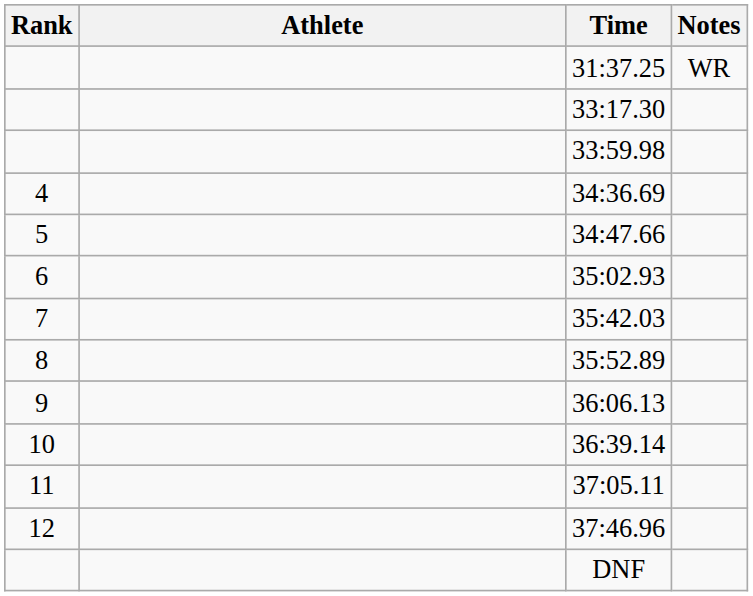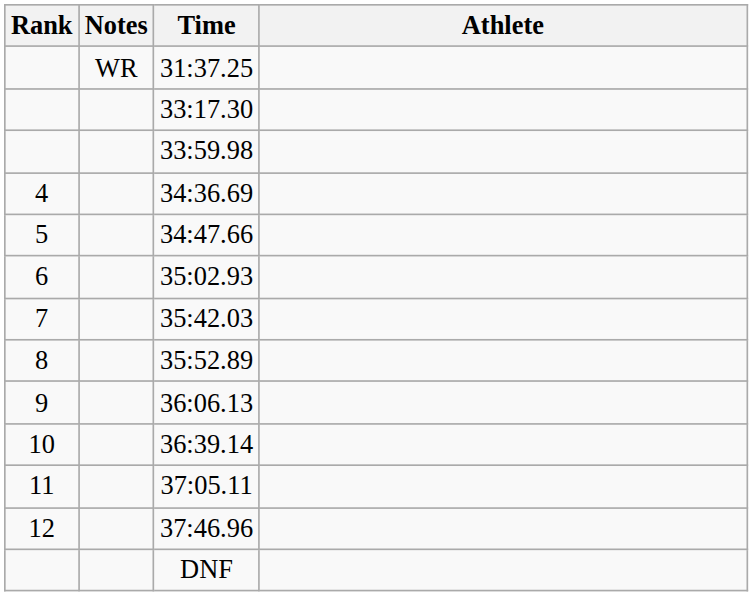 <table class="wikitable" style="text-align:center">
 <tr>
 <th>Rank</th>
+<th>Notes</th>
+<th>Time</th>
 <th Style="width:18em">Athlete</th>
-<th>Time</th>
-<th>Notes</th>
 </tr>
 <tr>
 <td></td>
+<td>WR</td>
+<td>31:37.25</td>
 <td style="text-align:left"></td>
-<td>31:37.25</td>
-<td>WR</td>
 </tr>
 <tr>
 <td></td>
+<td></td>
+<td>33:17.30</td>
 <td style="text-align:left"></td>
-<td>33:17.30</td>
-<td></td>
 </tr>
 <tr>
 <td></td>
+<td></td>
+<td>33:59.98</td>
 <td style="text-align:left"></td>
-<td>33:59.98</td>
-<td></td>
 </tr>
 <tr>
 <td>4</td>
+<td></td>
+<td>34:36.69</td>
 <td style="text-align:left"></td>
-<td>34:36.69</td>
-<td></td>
 </tr>
 <tr>
 <td>5</td>
+<td></td>
+<td>34:47.66</td>
 <td style="text-align:left"></td>
-<td>34:47.66</td>
-<td></td>
 </tr>
 <tr>
 <td>6</td>
+<td></td>
+<td>35:02.93</td>
 <td style="text-align:left"></td>
-<td>35:02.93</td>
-<td></td>
 </tr>
 <tr>
 <td>7</td>
+<td></td>
+<td>35:42.03</td>
 <td style="text-align:left"></td>
-<td>35:42.03</td>
-<td></td>
 </tr>
 <tr>
 <td>8</td>
+<td></td>
+<td>35:52.89</td>
 <td style="text-align:left"></td>
-<td>35:52.89</td>
-<td></td>
 </tr>
 <tr>
 <td>9</td>
+<td></td>
+<td>36:06.13</td>
 <td style="text-align:left"></td>
-<td>36:06.13</td>
-<td></td>
 </tr>
 <tr>
 <td>10</td>
+<td></td>
+<td>36:39.14</td>
 <td style="text-align:left"></td>
-<td>36:39.14</td>
-<td></td>
 </tr>
 <tr>
 <td>11</td>
+<td></td>
+<td>37:05.11</td>
 <td style="text-align:left"></td>
-<td>37:05.11</td>
-<td></td>
 </tr>
 <tr>
 <td>12</td>
+<td></td>
+<td>37:46.96</td>
 <td style="text-align:left"></td>
-<td>37:46.96</td>
-<td></td>
 </tr>
 <tr>
 <td></td>
+<td></td>
+<td>DNF</td>
 <td style="text-align:left"></td>
-<td>DNF</td>
-<td></td>
 </tr>
 </table>
